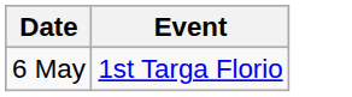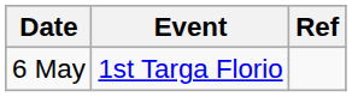 <table class="wikitable" style="font-size: 85%">
 <tr>
 <th>Date</th>
 <th>Event</th>
+<th>Ref</th>
 </tr>
 <tr>
 <td>6 May</td>
 <td><a href='#'>1st Targa Florio</a></td>
+<td></td>
 </tr>
 </table>
